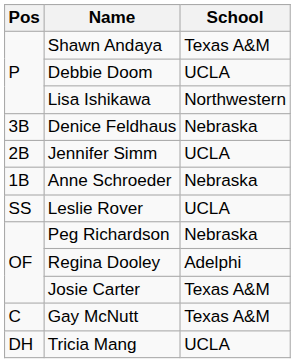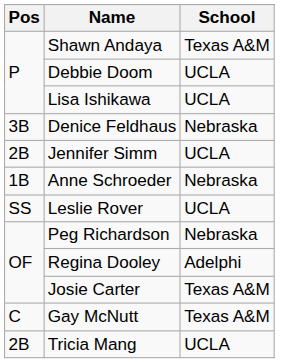 <table class=wikitable>
 <tr>
 <th>Pos</th>
 <th>Name</th>
 <th>School</th>
 </tr>
 <tr>
 <td rowspan=3>P</td>
 <td>Shawn Andaya</td>
 <td>Texas A&M</td>
 </tr>
 <tr>
 <td>Debbie Doom</td>
 <td>UCLA</td>
 </tr>
 <tr>
 <td>Lisa Ishikawa</td>
-<td>Northwestern</td>
+<td>UCLA</td>
 </tr>
 <tr>
 <td>3B</td>
 <td>Denice Feldhaus</td>
 <td>Nebraska</td>
 </tr>
 <tr>
 <td>2B</td>
 <td>Jennifer Simm</td>
 <td>UCLA</td>
 </tr>
 <tr>
 <td>1B</td>
 <td>Anne Schroeder</td>
 <td>Nebraska</td>
 </tr>
 <tr>
 <td>SS</td>
 <td>Leslie Rover</td>
 <td>UCLA</td>
 </tr>
 <tr>
 <td rowspan=3>OF</td>
 <td>Peg Richardson</td>
 <td>Nebraska</td>
 </tr>
 <tr>
 <td>Regina Dooley</td>
 <td>Adelphi</td>
 </tr>
 <tr>
 <td>Josie Carter</td>
 <td>Texas A&M</td>
 </tr>
 <tr>
 <td>C</td>
 <td>Gay McNutt</td>
 <td>Texas A&M</td>
 </tr>
 <tr>
-<td>DH</td>
+<td>2B</td>
 <td>Tricia Mang</td>
 <td>UCLA</td>
 </tr>
 </table>
